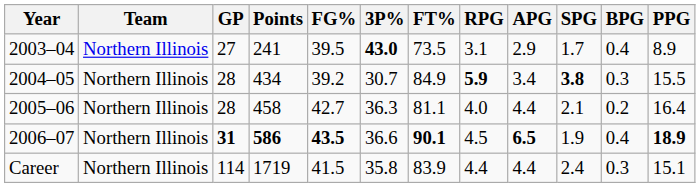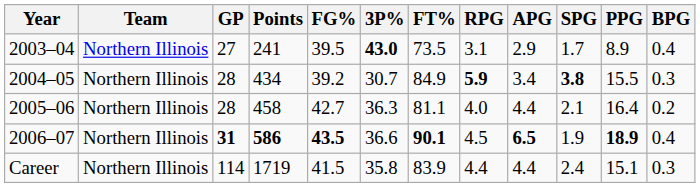 <table class="wikitable">
 <tr>
 <th>Year</th>
 <th>Team</th>
 <th>GP</th>
 <th>Points</th>
 <th>FG%</th>
 <th>3P%</th>
 <th>FT%</th>
 <th>RPG</th>
 <th>APG</th>
 <th>SPG</th>
+<th>PPG</th>
 <th>BPG</th>
-<th>PPG</th>
 </tr>
 <tr>
 <td>2003–04</td>
 <td><a href='#'>Northern Illinois</a></td>
 <td>27</td>
 <td>241</td>
 <td>39.5</td>
 <td><strong>43.0</strong></td>
 <td>73.5</td>
 <td>3.1</td>
 <td>2.9</td>
 <td>1.7</td>
+<td>8.9</td>
 <td>0.4</td>
-<td>8.9</td>
 </tr>
 <tr>
 <td>2004–05</td>
 <td>Northern Illinois</td>
 <td>28</td>
 <td>434</td>
 <td>39.2</td>
 <td>30.7</td>
 <td>84.9</td>
 <td><strong>5.9</strong></td>
 <td>3.4</td>
 <td><strong>3.8</strong></td>
+<td>15.5</td>
 <td>0.3</td>
-<td>15.5</td>
 </tr>
 <tr>
 <td>2005–06</td>
 <td>Northern Illinois</td>
 <td>28</td>
 <td>458</td>
 <td>42.7</td>
 <td>36.3</td>
 <td>81.1</td>
 <td>4.0</td>
 <td>4.4</td>
 <td>2.1</td>
+<td>16.4</td>
 <td>0.2</td>
-<td>16.4</td>
 </tr>
 <tr>
 <td>2006–07</td>
 <td>Northern Illinois</td>
 <td><strong>31</strong></td>
 <td><strong>586</strong></td>
 <td><strong>43.5</strong></td>
 <td>36.6</td>
 <td><strong>90.1</strong></td>
 <td>4.5</td>
 <td><strong>6.5</strong></td>
 <td>1.9</td>
+<td><strong>18.9</strong></td>
 <td>0.4</td>
-<td><strong>18.9</strong></td>
 </tr>
 <tr>
 <td>Career</td>
 <td>Northern Illinois</td>
 <td>114</td>
 <td>1719</td>
 <td>41.5</td>
 <td>35.8</td>
 <td>83.9</td>
 <td>4.4</td>
 <td>4.4</td>
 <td>2.4</td>
+<td>15.1</td>
 <td>0.3</td>
-<td>15.1</td>
 </tr>
 </table>
